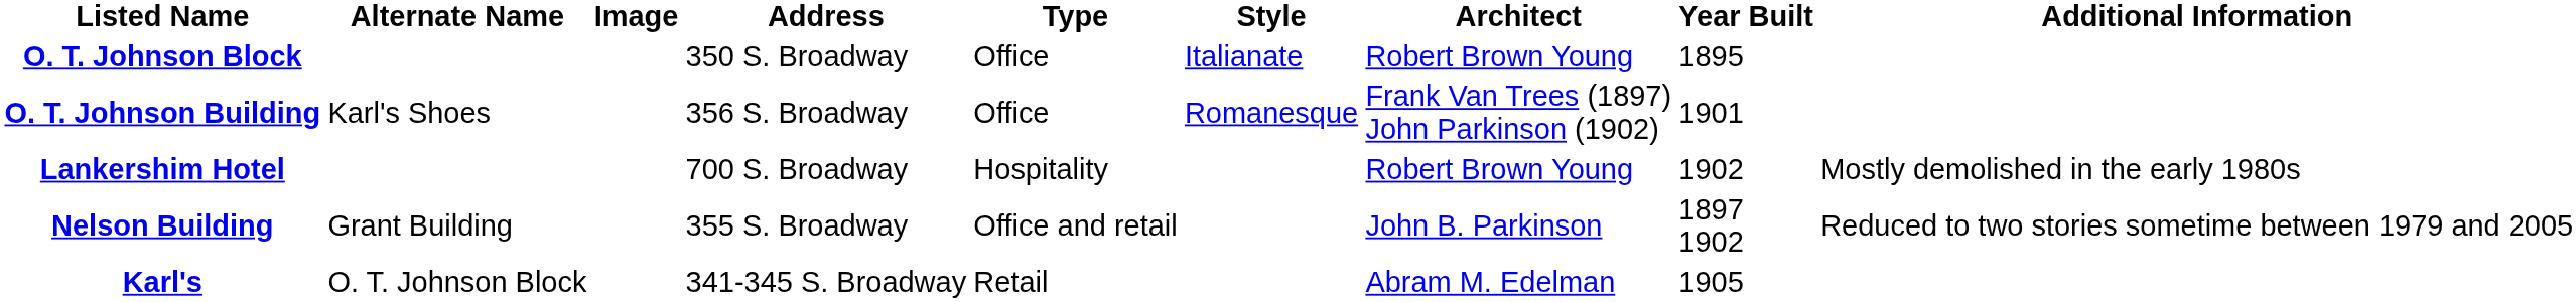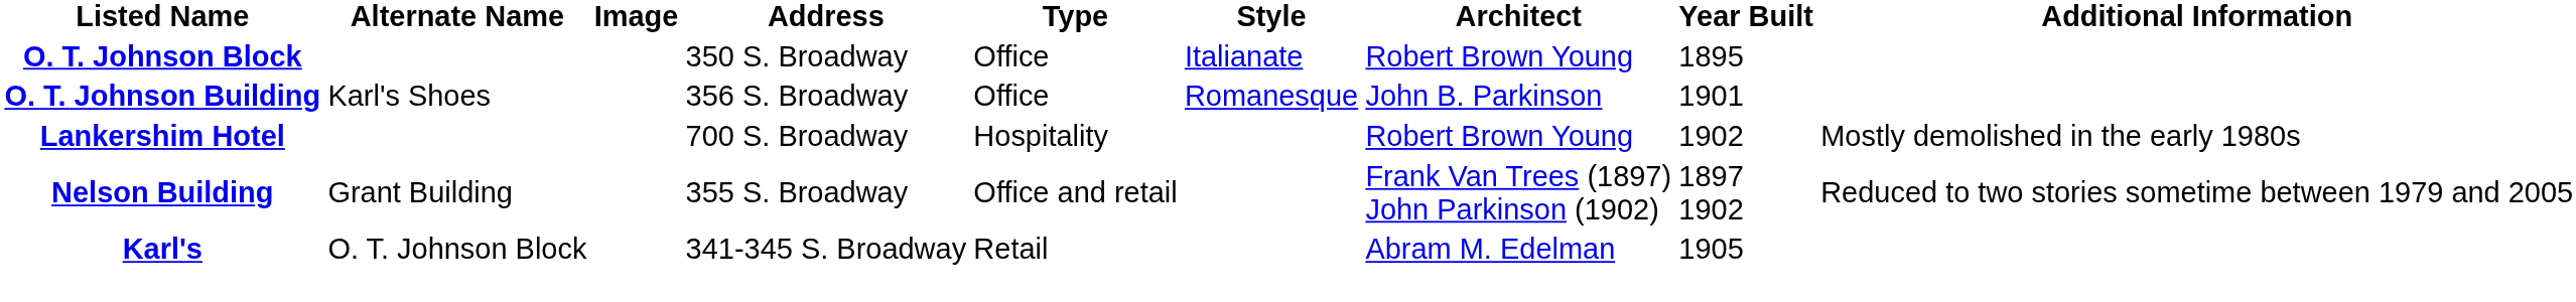 <table>
 <tr>
 <th>Listed Name</th>
 <th>Alternate Name</th>
 <th>Image</th>
 <th>Address</th>
 <th>Type</th>
 <th>Style</th>
 <th>Architect</th>
 <th>Year Built</th>
 <th>Additional Information</th>
 </tr>
 <tr>
 <th><a href='#'>O. T. Johnson Block</a></th>
 <td></td>
 <td></td>
 <td>350 S. Broadway</td>
 <td>Office</td>
 <td><a href='#'>Italianate</a></td>
 <td><a href='#'>Robert Brown Young</a></td>
 <td>1895</td>
 <td></td>
 </tr>
 <tr>
 <th><a href='#'>O. T. Johnson Building</a></th>
 <td>Karl's Shoes</td>
 <td></td>
 <td>356 S. Broadway</td>
 <td>Office</td>
 <td><a href='#'>Romanesque</a></td>
-<td><a href='#'>Frank Van Trees</a> (1897)<br><a href='#'>John Parkinson</a> (1902)</td>
+<td><a href='#'>John B. Parkinson</a></td>
 <td>1901</td>
 <td></td>
 </tr>
 <tr>
 <th><a href='#'>Lankershim Hotel</a></th>
 <td></td>
 <td></td>
 <td>700 S. Broadway</td>
 <td>Hospitality</td>
 <td></td>
 <td><a href='#'>Robert Brown Young</a></td>
 <td>1902</td>
 <td>Mostly demolished in the early 1980s</td>
 </tr>
 <tr>
 <th><a href='#'>Nelson Building</a></th>
 <td>Grant Building</td>
 <td></td>
 <td>355 S. Broadway</td>
 <td>Office and retail</td>
 <td></td>
-<td><a href='#'>John B. Parkinson</a></td>
+<td><a href='#'>Frank Van Trees</a> (1897)<br><a href='#'>John Parkinson</a> (1902)</td>
 <td>1897<br>1902</td>
 <td>Reduced to two stories sometime between 1979 and 2005</td>
 </tr>
 <tr>
 <th><a href='#'>Karl's</a></th>
 <td>O. T. Johnson Block</td>
 <td></td>
 <td>341-345 S. Broadway</td>
 <td>Retail</td>
 <td></td>
 <td><a href='#'>Abram M. Edelman</a></td>
 <td>1905</td>
 <td></td>
 </tr>
 </table>
